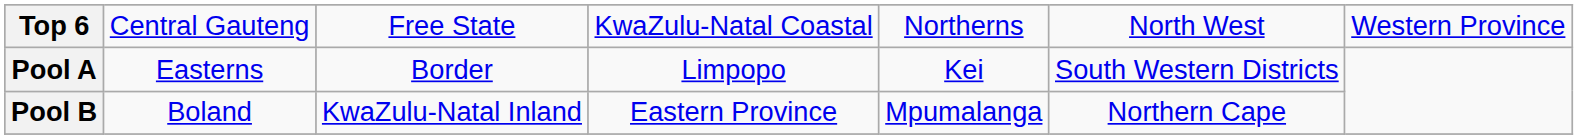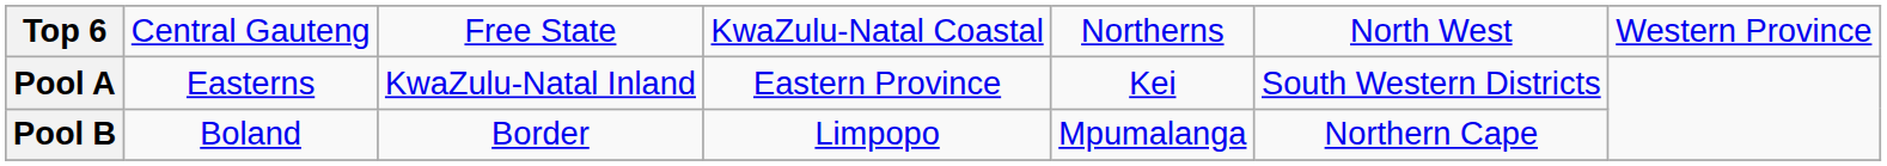 <table class="wikitable" style="text-align: center" style="font-size: 95%; border: 1px #aaaaaa solid; border-collapse: collapse; clear:center;">
 <tr>
 <th>Top 6</th>
 <td><a href='#'>Central Gauteng</a></td>
 <td><a href='#'>Free State</a></td>
 <td><a href='#'>KwaZulu-Natal Coastal</a></td>
 <td><a href='#'>Northerns</a></td>
 <td><a href='#'>North West</a></td>
 <td><a href='#'>Western Province</a></td>
 </tr>
 <tr>
 <th>Pool A</th>
 <td><a href='#'>Easterns</a></td>
-<td><a href='#'>Border</a></td>
-<td><a href='#'>Limpopo</a></td>
+<td><a href='#'>KwaZulu-Natal Inland</a></td>
+<td><a href='#'>Eastern Province</a></td>
 <td><a href='#'>Kei</a></td>
 <td><a href='#'>South Western Districts</a></td>
 </tr>
 <tr>
 <th>Pool B</th>
 <td><a href='#'>Boland</a></td>
-<td><a href='#'>KwaZulu-Natal Inland</a></td>
-<td><a href='#'>Eastern Province</a></td>
+<td><a href='#'>Border</a></td>
+<td><a href='#'>Limpopo</a></td>
 <td><a href='#'>Mpumalanga</a></td>
 <td><a href='#'>Northern Cape</a></td>
 </tr>
 </table>
